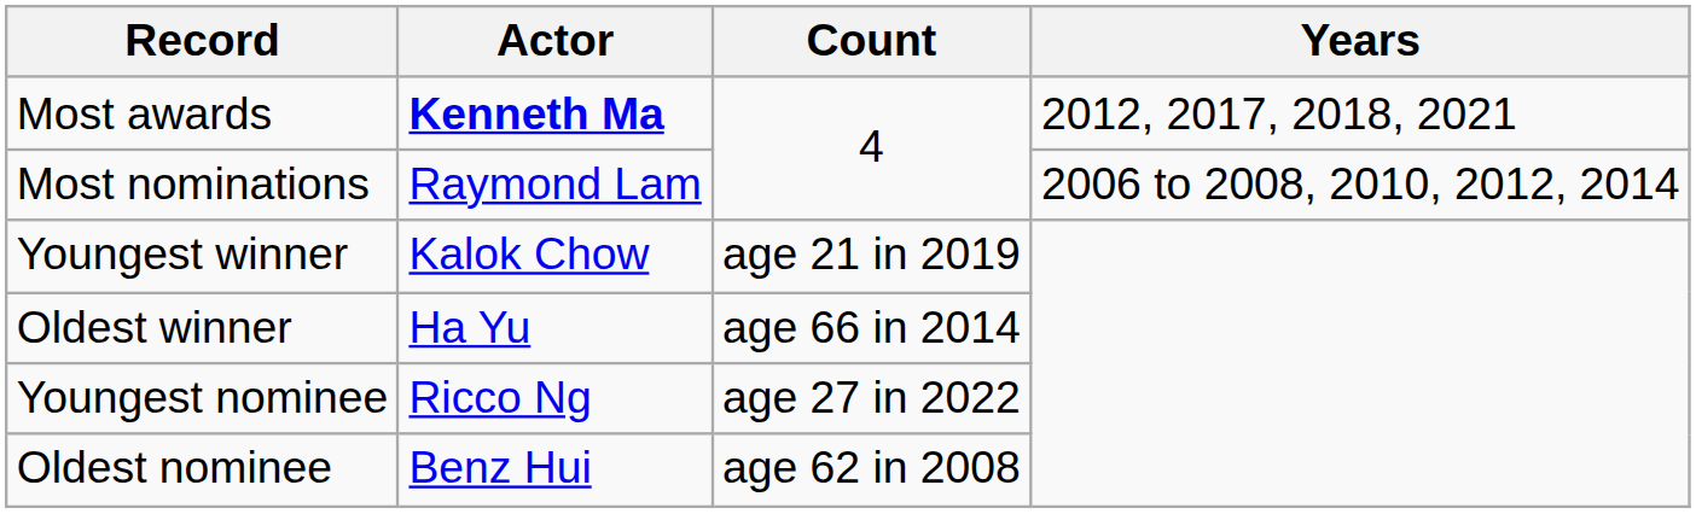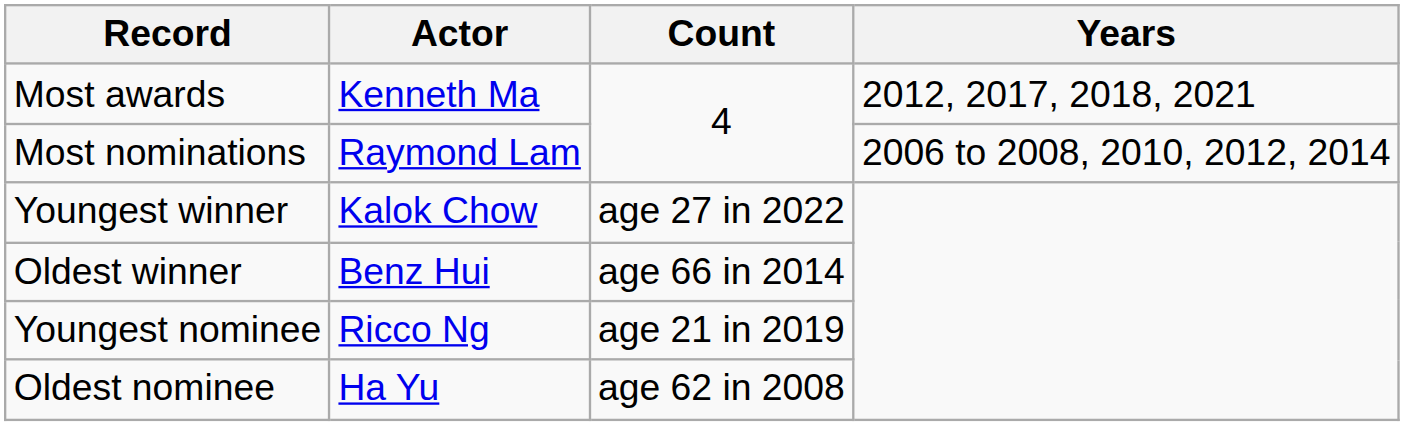 <table class="wikitable plainrowheaders sortable">
 <tr>
 <th scope="col" class="unsortable">Record</th>
 <th scope="col" class="unsortable">Actor</th>
 <th scope="col" class="unsortable">Count</th>
 <th scope="col" class="unsortable">Years</th>
 </tr>
 <tr>
 <td>Most awards</td>
-<td><strong><a href='#'>Kenneth Ma</a></strong></td>
+<td><a href='#'>Kenneth Ma</a></td>
 <td rowspan="2" style="text-align:center;">4</td>
 <td>2012, 2017, 2018, 2021</td>
 </tr>
 <tr>
 <td>Most nominations</td>
 <td><a href='#'>Raymond Lam</a></td>
 <td>2006 to 2008, 2010, 2012, 2014</td>
 </tr>
 <tr>
 <td>Youngest winner</td>
 <td><a href='#'>Kalok Chow</a></td>
-<td>age 21 in 2019</td>
+<td>age 27 in 2022</td>
 </tr>
 <tr>
 <td>Oldest winner</td>
-<td><a href='#'>Ha Yu</a></td>
+<td><a href='#'>Benz Hui</a></td>
 <td>age 66 in 2014</td>
 </tr>
 <tr>
 <td>Youngest nominee</td>
 <td><a href='#'>Ricco Ng</a></td>
-<td>age 27 in 2022</td>
+<td>age 21 in 2019</td>
 </tr>
 <tr>
 <td>Oldest nominee</td>
-<td><a href='#'>Benz Hui</a></td>
+<td><a href='#'>Ha Yu</a></td>
 <td>age 62 in 2008</td>
 </tr>
 </table>
